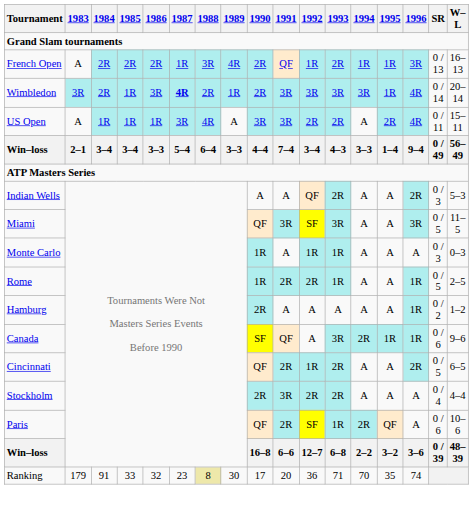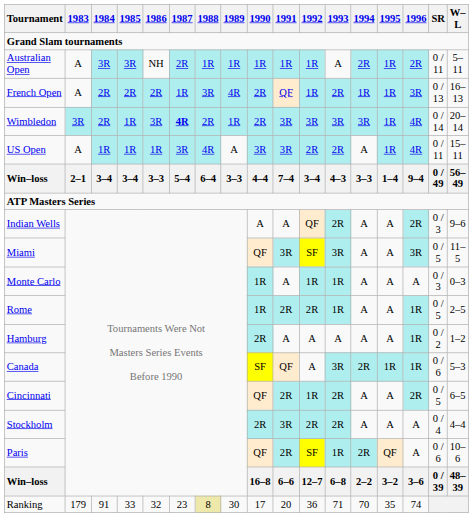 <table class=wikitable style=text-align:center>
 <tr>
 <th>Tournament</th>
 <th><a href='#'>1983</a></th>
 <th><a href='#'>1984</a></th>
 <th><a href='#'>1985</a></th>
 <th><a href='#'>1986</a></th>
 <th><a href='#'>1987</a></th>
 <th><a href='#'>1988</a></th>
 <th><a href='#'>1989</a></th>
 <th><a href='#'>1990</a></th>
 <th><a href='#'>1991</a></th>
 <th><a href='#'>1992</a></th>
 <th><a href='#'>1993</a></th>
 <th><a href='#'>1994</a></th>
 <th><a href='#'>1995</a></th>
 <th><a href='#'>1996</a></th>
 <th>SR</th>
 <th>W–L</th>
 </tr>
 <tr>
 <td colspan=17 align=left><strong>Grand Slam tournaments</strong></td>
+</tr>
+<tr>
+<td align=left><a href='#'>Australian Open</a></td>
+<td>A</td>
+<td bgcolor=afeeee><a href='#'>3R</a></td>
+<td bgcolor=afeeee><a href='#'>3R</a></td>
+<td>NH</td>
+<td bgcolor=afeeee><a href='#'>2R</a></td>
+<td bgcolor=afeeee><a href='#'>1R</a></td>
+<td bgcolor=afeeee><a href='#'>1R</a></td>
+<td bgcolor=afeeee><a href='#'>1R</a></td>
+<td bgcolor=afeeee><a href='#'>1R</a></td>
+<td bgcolor=afeeee><a href='#'>1R</a></td>
+<td>A</td>
+<td bgcolor=afeeee><a href='#'>2R</a></td>
+<td bgcolor=afeeee><a href='#'>1R</a></td>
+<td bgcolor=afeeee><a href='#'>2R</a></td>
+<td>0 / 11</td>
+<td>5–11</td>
 </tr>
 <tr>
 <td align=left><a href='#'>French Open</a></td>
 <td>A</td>
 <td bgcolor=afeeee><a href='#'>2R</a></td>
 <td bgcolor=afeeee><a href='#'>2R</a></td>
 <td bgcolor=afeeee><a href='#'>2R</a></td>
 <td bgcolor=afeeee><a href='#'>1R</a></td>
 <td bgcolor=afeeee><a href='#'>3R</a></td>
 <td bgcolor=afeeee><a href='#'>4R</a></td>
 <td bgcolor=afeeee><a href='#'>2R</a></td>
 <td bgcolor=ffebcd><a href='#'>QF</a></td>
 <td bgcolor=afeeee><a href='#'>1R</a></td>
 <td bgcolor=afeeee><a href='#'>2R</a></td>
 <td bgcolor=afeeee><a href='#'>1R</a></td>
 <td bgcolor=afeeee><a href='#'>1R</a></td>
 <td bgcolor=afeeee><a href='#'>3R</a></td>
 <td>0 / 13</td>
 <td>16–13</td>
 </tr>
 <tr>
 <td align=left><a href='#'>Wimbledon</a></td>
 <td bgcolor=afeeee><a href='#'>3R</a></td>
 <td bgcolor=afeeee><a href='#'>2R</a></td>
 <td bgcolor=afeeee><a href='#'>1R</a></td>
 <td bgcolor=afeeee><a href='#'>3R</a></td>
 <td bgcolor=afeeee><strong><a href='#'>4R</a></strong></td>
 <td bgcolor=afeeee><a href='#'>2R</a></td>
 <td bgcolor=afeeee><a href='#'>1R</a></td>
 <td bgcolor=afeeee><a href='#'>2R</a></td>
 <td bgcolor=afeeee><a href='#'>3R</a></td>
 <td bgcolor=afeeee><a href='#'>3R</a></td>
 <td bgcolor=afeeee><a href='#'>3R</a></td>
 <td bgcolor=afeeee><a href='#'>3R</a></td>
 <td bgcolor=afeeee><a href='#'>1R</a></td>
 <td bgcolor=afeeee><a href='#'>4R</a></td>
 <td>0 / 14</td>
 <td>20–14</td>
 </tr>
 <tr>
 <td align=left><a href='#'>US Open</a></td>
 <td>A</td>
 <td bgcolor=afeeee><a href='#'>1R</a></td>
 <td bgcolor=afeeee><a href='#'>1R</a></td>
 <td bgcolor=afeeee><a href='#'>1R</a></td>
 <td bgcolor=afeeee><a href='#'>3R</a></td>
 <td bgcolor=afeeee><a href='#'>4R</a></td>
 <td>A</td>
 <td bgcolor=afeeee><a href='#'>3R</a></td>
 <td bgcolor=afeeee><a href='#'>3R</a></td>
 <td bgcolor=afeeee><a href='#'>2R</a></td>
 <td bgcolor=afeeee><a href='#'>2R</a></td>
 <td>A</td>
-<td bgcolor=afeeee><a href='#'>2R</a></td>
+<td bgcolor=afeeee><a href='#'>1R</a></td>
 <td bgcolor=afeeee><a href='#'>4R</a></td>
 <td>0 / 11</td>
 <td>15–11</td>
 </tr>
 <tr>
 <th style=text-align:left>Win–loss</th>
 <th>2–1</th>
 <th>3–4</th>
 <th>3–4</th>
 <th>3–3</th>
 <th>5–4</th>
 <th>6–4</th>
 <th>3–3</th>
 <th>4–4</th>
 <th>7–4</th>
 <th>3–4</th>
 <th>4–3</th>
 <th>3–3</th>
 <th>1–4</th>
 <th>9–4</th>
 <th>0 / 49</th>
 <th>56–49</th>
 </tr>
 <tr>
 <td colspan=17 align=left><strong>ATP Masters Series</strong></td>
 </tr>
 <tr>
 <td align=left><a href='#'>Indian Wells</a></td>
 <td colspan=7 rowspan=10 style=color:#767676>Tournaments Were Not<br><br>Masters Series Events<br><br>Before 1990</td>
 <td>A</td>
 <td>A</td>
 <td bgcolor=ffebcd>QF</td>
 <td bgcolor=afeeee>2R</td>
 <td>A</td>
 <td>A</td>
 <td bgcolor=afeeee>2R</td>
 <td>0 / 3</td>
-<td>5–3</td>
+<td>9–6</td>
 </tr>
 <tr>
 <td align=left><a href='#'>Miami</a></td>
 <td bgcolor=ffebcd>QF</td>
 <td bgcolor=afeeee>3R</td>
 <td bgcolor=yellow>SF</td>
 <td bgcolor=afeeee>3R</td>
 <td>A</td>
 <td>A</td>
 <td bgcolor=afeeee>3R</td>
 <td>0 / 5</td>
 <td>11–5</td>
 </tr>
 <tr>
 <td align=left><a href='#'>Monte Carlo</a></td>
 <td bgcolor=afeeee>1R</td>
 <td>A</td>
 <td bgcolor=afeeee>1R</td>
 <td bgcolor=afeeee>1R</td>
 <td>A</td>
 <td>A</td>
 <td>A</td>
 <td>0 / 3</td>
 <td>0–3</td>
 </tr>
 <tr>
 <td align=left><a href='#'>Rome</a></td>
 <td bgcolor=afeeee>1R</td>
 <td bgcolor=afeeee>2R</td>
 <td bgcolor=afeeee>2R</td>
 <td bgcolor=afeeee>1R</td>
 <td>A</td>
 <td>A</td>
 <td bgcolor=afeeee>1R</td>
 <td>0 / 5</td>
 <td>2–5</td>
 </tr>
 <tr>
 <td align=left><a href='#'>Hamburg</a></td>
 <td bgcolor=afeeee>2R</td>
 <td>A</td>
 <td>A</td>
 <td>A</td>
 <td>A</td>
 <td>A</td>
 <td bgcolor=afeeee>1R</td>
 <td>0 / 2</td>
 <td>1–2</td>
 </tr>
 <tr>
 <td align=left><a href='#'>Canada</a></td>
 <td bgcolor=yellow>SF</td>
 <td bgcolor=ffebcd>QF</td>
 <td>A</td>
 <td bgcolor=afeeee>3R</td>
 <td bgcolor=afeeee>2R</td>
 <td bgcolor=afeeee>1R</td>
 <td bgcolor=afeeee>1R</td>
 <td>0 / 6</td>
-<td>9–6</td>
+<td>5–3</td>
 </tr>
 <tr>
 <td align=left><a href='#'>Cincinnati</a></td>
 <td bgcolor=ffebcd>QF</td>
 <td bgcolor=afeeee>2R</td>
 <td bgcolor=afeeee>1R</td>
 <td bgcolor=afeeee>2R</td>
 <td>A</td>
 <td>A</td>
 <td bgcolor=afeeee>2R</td>
 <td>0 / 5</td>
 <td>6–5</td>
 </tr>
 <tr>
 <td align=left><a href='#'>Stockholm</a></td>
 <td bgcolor=afeeee>2R</td>
 <td bgcolor=afeeee>3R</td>
 <td bgcolor=afeeee>2R</td>
 <td bgcolor=afeeee>2R</td>
 <td>A</td>
 <td>A</td>
 <td>A</td>
 <td>0 / 4</td>
 <td>4–4</td>
 </tr>
 <tr>
 <td align=left><a href='#'>Paris</a></td>
 <td bgcolor=ffebcd>QF</td>
 <td bgcolor=afeeee>2R</td>
 <td bgcolor=yellow>SF</td>
 <td bgcolor=afeeee>1R</td>
 <td bgcolor=afeeee>2R</td>
 <td bgcolor=ffebcd>QF</td>
 <td>A</td>
 <td>0 / 6</td>
 <td>10–6</td>
 </tr>
 <tr>
 <th style=text-align:left>Win–loss</th>
 <th>16–8</th>
 <th>6–6</th>
 <th>12–7</th>
 <th>6–8</th>
 <th>2–2</th>
 <th>3–2</th>
 <th>3–6</th>
 <th>0 / 39</th>
 <th>48–39</th>
 </tr>
 <tr>
 <td align=left>Ranking</td>
 <td>179</td>
 <td>91</td>
 <td>33</td>
 <td>32</td>
 <td>23</td>
 <td bgcolor=EEE8AA>8</td>
 <td>30</td>
 <td>17</td>
 <td>20</td>
 <td>36</td>
 <td>71</td>
 <td>70</td>
 <td>35</td>
 <td>74</td>
 <th colspan=2></th>
 </tr>
 </table>
